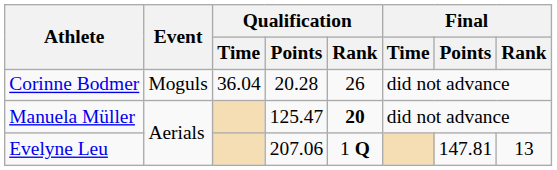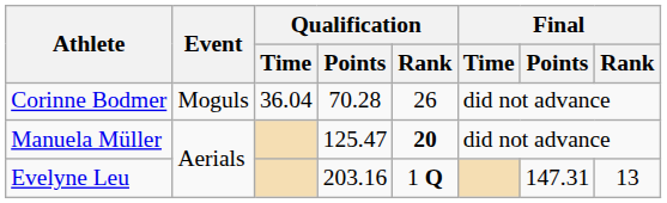 <table class="wikitable" style="font-size:90%">
 <tr>
 <th rowspan="2">Athlete</th>
 <th rowspan="2">Event</th>
 <th colspan="3">Qualification</th>
 <th colspan="3">Final</th>
 </tr>
 <tr>
 <th>Time</th>
 <th>Points</th>
 <th>Rank</th>
 <th>Time</th>
 <th>Points</th>
 <th>Rank</th>
 </tr>
 <tr>
 <td><a href='#'>Corinne Bodmer</a></td>
 <td>Moguls</td>
 <td align="center">36.04</td>
-<td align="center">20.28</td>
+<td align="center">70.28</td>
 <td align="center">26</td>
 <td colspan="3">did not advance</td>
 </tr>
 <tr>
 <td><a href='#'>Manuela Müller</a></td>
 <td rowspan="2">Aerials</td>
 <td bgcolor="wheat"></td>
 <td align="center">125.47</td>
 <td align="center"><strong>20</strong></td>
 <td colspan="3">did not advance</td>
 </tr>
 <tr>
 <td><a href='#'>Evelyne Leu</a></td>
 <td bgcolor="wheat"></td>
-<td align="center">207.06</td>
+<td align="center">203.16</td>
 <td align="center">1 <strong>Q</strong></td>
 <td bgcolor="wheat"></td>
-<td align="center">147.81</td>
+<td align="center">147.31</td>
 <td align="center">13</td>
 </tr>
 </table>
